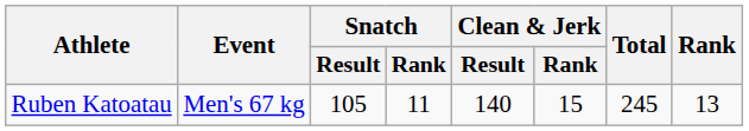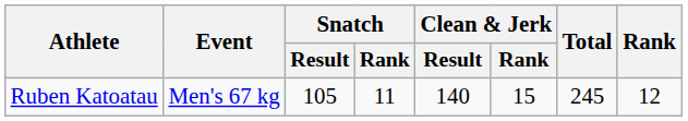 <table class="wikitable" style="font-size:90%">
 <tr>
 <th rowspan="2">Athlete</th>
 <th rowspan="2">Event</th>
 <th colspan="2">Snatch</th>
 <th colspan="2">Clean & Jerk</th>
 <th rowspan="2">Total</th>
 <th rowspan="2">Rank</th>
 </tr>
 <tr style="font-size:95%">
 <th>Result</th>
 <th>Rank</th>
 <th>Result</th>
 <th>Rank</th>
 </tr>
 <tr align=center>
 <td align=left><a href='#'>Ruben Katoatau</a></td>
 <td align=left><a href='#'>Men's 67 kg</a></td>
 <td>105</td>
 <td>11</td>
 <td>140</td>
 <td>15</td>
 <td>245</td>
-<td>13</td>
+<td>12</td>
 </tr>
 </table>
